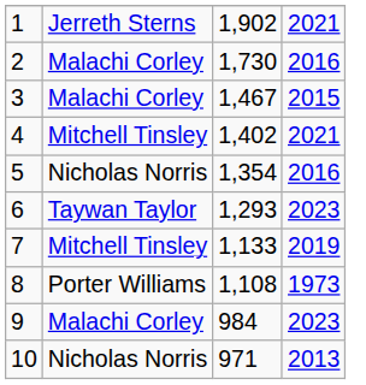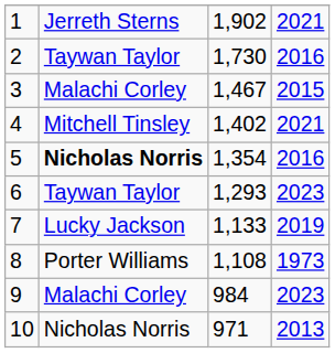 <table class="wikitable">
 <tr>
 </tr>
 <tr>
 <td>1</td>
 <td><a href='#'>Jerreth Sterns</a></td>
 <td>1,902</td>
 <td><a href='#'>2021</a></td>
 </tr>
 <tr>
 <td>2</td>
-<td><a href='#'>Malachi Corley</a></td>
+<td><a href='#'>Taywan Taylor</a></td>
 <td>1,730</td>
 <td><a href='#'>2016</a></td>
 </tr>
 <tr>
 <td>3</td>
 <td><a href='#'>Malachi Corley</a></td>
 <td>1,467</td>
 <td><a href='#'>2015</a></td>
 </tr>
 <tr>
 <td>4</td>
 <td><a href='#'>Mitchell Tinsley</a></td>
 <td>1,402</td>
 <td><a href='#'>2021</a></td>
 </tr>
 <tr>
 <td>5</td>
-<td>Nicholas Norris</td>
+<td><strong>Nicholas Norris</strong></td>
 <td>1,354</td>
 <td><a href='#'>2016</a></td>
 </tr>
 <tr>
 <td>6</td>
 <td><a href='#'>Taywan Taylor</a></td>
 <td>1,293</td>
 <td><a href='#'>2023</a></td>
 </tr>
 <tr>
 <td>7</td>
-<td><a href='#'>Mitchell Tinsley</a></td>
+<td><a href='#'>Lucky Jackson</a></td>
 <td>1,133</td>
 <td><a href='#'>2019</a></td>
 </tr>
 <tr>
 <td>8</td>
 <td>Porter Williams</td>
 <td>1,108</td>
 <td><a href='#'>1973</a></td>
 </tr>
 <tr>
 <td>9</td>
 <td><a href='#'>Malachi Corley</a></td>
 <td>984</td>
 <td><a href='#'>2023</a></td>
 </tr>
 <tr>
 <td>10</td>
 <td>Nicholas Norris</td>
 <td>971</td>
 <td><a href='#'>2013</a></td>
 </tr>
 </table>
